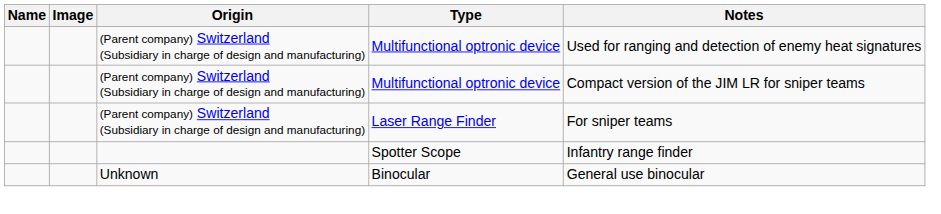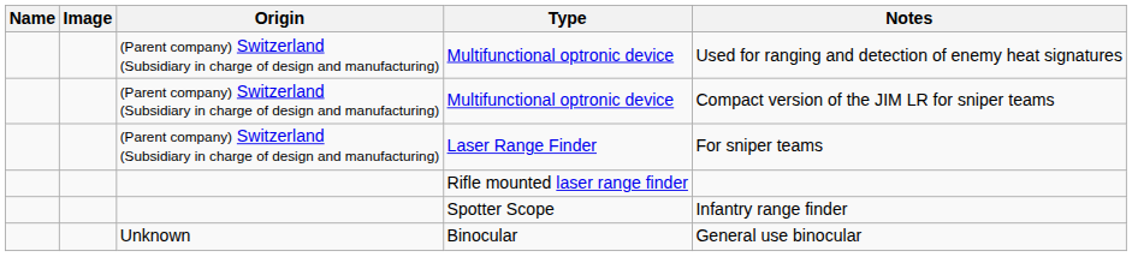 <table class="wikitable">
 <tr>
 <th>Name</th>
 <th>Image</th>
 <th>Origin</th>
 <th>Type</th>
 <th>Notes</th>
 </tr>
 <tr>
 <td></td>
 <td></td>
 <td><small>(Parent company)</small> <a href='#'>Switzerland</a> <br><small>(Subsidiary in charge of design and manufacturing)</small></td>
 <td><a href='#'>Multifunctional optronic device</a></td>
 <td>Used for ranging and detection of enemy heat signatures</td>
 </tr>
 <tr>
 <td></td>
 <td></td>
 <td><small>(Parent company)</small> <a href='#'>Switzerland</a> <br><small>(Subsidiary in charge of design and manufacturing)</small></td>
 <td><a href='#'>Multifunctional optronic device</a></td>
 <td>Compact version of the JIM LR for sniper teams</td>
 </tr>
 <tr>
 <td></td>
 <td></td>
 <td><small>(Parent company)</small> <a href='#'>Switzerland</a> <br><small>(Subsidiary in charge of design and manufacturing)</small></td>
 <td><a href='#'>Laser Range Finder</a></td>
 <td>For sniper teams</td>
 </tr>
 <tr>
 <td></td>
 <td></td>
 <td></td>
+<td>Rifle mounted <a href='#'>laser range finder</a></td>
+<td></td>
+</tr>
+<tr>
+<td></td>
+<td></td>
+<td></td>
 <td>Spotter Scope</td>
 <td>Infantry range finder</td>
 </tr>
 <tr>
 <td></td>
 <td></td>
 <td>Unknown</td>
 <td>Binocular</td>
 <td>General use binocular</td>
 </tr>
 </table>
